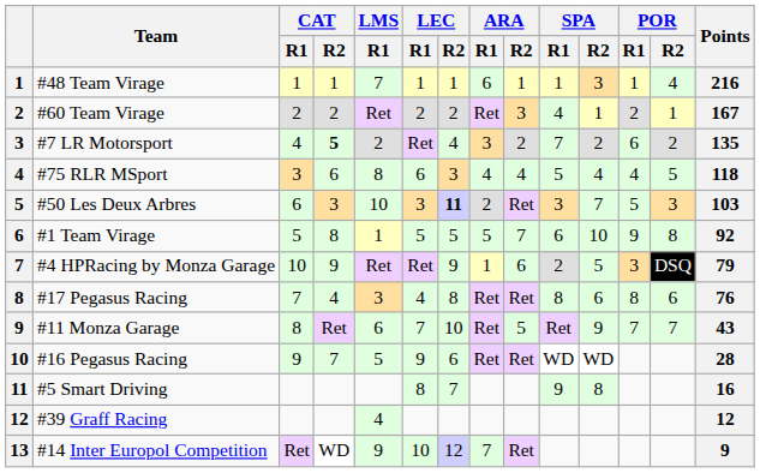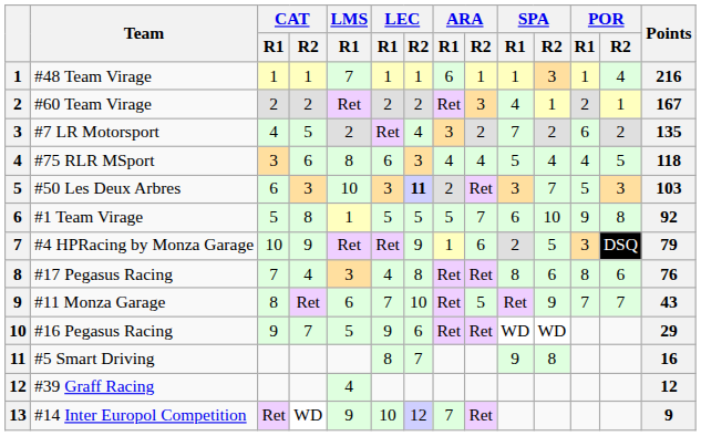 <table class="wikitable" style="font-size:85%; text-align:center">
 <tr>
 <th rowspan="2"></th>
 <th rowspan="2">Team</th>
 <th colspan="2"><a href='#'>CAT</a><br></th>
 <th><a href='#'>LMS</a><br></th>
 <th colspan="2"><a href='#'>LEC</a><br></th>
 <th colspan="2"><a href='#'>ARA</a><br></th>
 <th colspan="2"><a href='#'>SPA</a><br></th>
 <th colspan="2"><a href='#'>POR</a><br></th>
 <th rowspan="2">Points</th>
 </tr>
 <tr>
 <th>R1</th>
 <th>R2</th>
 <th>R1</th>
 <th>R1</th>
 <th>R2</th>
 <th>R1</th>
 <th>R2</th>
 <th>R1</th>
 <th>R2</th>
 <th>R1</th>
 <th>R2</th>
 </tr>
 <tr>
 <th>1</th>
 <td align="left"> #48 Team Virage</td>
 <td style="background:#ffffbf">1</td>
 <td style="background:#ffffbf">1</td>
 <td style="background:#dfffdf">7</td>
 <td style="background:#ffffbf">1</td>
 <td style="background:#ffffbf">1</td>
 <td style="background:#dfffdf">6</td>
 <td style="background:#ffffbf">1</td>
 <td style="background:#ffffbf">1</td>
 <td style="background:#ffdf9f">3</td>
 <td style="background:#ffffbf">1</td>
 <td style="background:#dfffdf">4</td>
 <th>216</th>
 </tr>
 <tr>
 <th>2</th>
 <td align="left"> #60 Team Virage</td>
 <td style="background:#dfdfdf">2</td>
 <td style="background:#dfdfdf">2</td>
 <td style="background:#efcfff">Ret</td>
 <td style="background:#dfdfdf">2</td>
 <td style="background:#dfdfdf">2</td>
 <td style="background:#efcfff">Ret</td>
 <td style="background:#ffdf9f">3</td>
 <td style="background:#dfffdf">4</td>
 <td style="background:#ffffbf">1</td>
 <td style="background:#dfdfdf">2</td>
 <td style="background:#ffffbf">1</td>
 <th>167</th>
 </tr>
 <tr>
 <th>3</th>
 <td align="left"> #7 LR Motorsport</td>
 <td style="background:#dfffdf">4</td>
-<td style="background:#dfffdf"><strong>5</strong></td>
+<td style="background:#dfffdf">5</td>
 <td style="background:#dfdfdf">2</td>
 <td style="background:#efcfff">Ret</td>
 <td style="background:#dfffdf">4</td>
 <td style="background:#ffdf9f">3</td>
 <td style="background:#dfdfdf">2</td>
 <td style="background:#dfffdf">7</td>
 <td style="background:#dfdfdf">2</td>
 <td style="background:#dfffdf">6</td>
 <td style="background:#dfdfdf">2</td>
 <th>135</th>
 </tr>
 <tr>
 <th>4</th>
 <td align="left"> #75 RLR MSport</td>
 <td style="background:#ffdf9f">3</td>
 <td style="background:#dfffdf">6</td>
 <td style="background:#dfffdf">8</td>
 <td style="background:#dfffdf">6</td>
 <td style="background:#ffdf9f">3</td>
 <td style="background:#dfffdf">4</td>
 <td style="background:#dfffdf">4</td>
 <td style="background:#dfffdf">5</td>
 <td style="background:#dfffdf">4</td>
 <td style="background:#dfffdf">4</td>
 <td style="background:#dfffdf">5</td>
 <th>118</th>
 </tr>
 <tr>
 <th>5</th>
 <td align="left"> #50 Les Deux Arbres</td>
 <td style="background:#dfffdf">6</td>
 <td style="background:#ffdf9f">3</td>
 <td style="background:#dfffdf">10</td>
 <td style="background:#ffdf9f">3</td>
 <td style="background:#cfcfff"><strong>11</strong></td>
 <td style="background:#dfdfdf">2</td>
 <td style="background:#efcfff">Ret</td>
 <td style="background:#ffdf9f">3</td>
 <td style="background:#dfffdf">7</td>
 <td style="background:#dfffdf">5</td>
 <td style="background:#ffdf9f">3</td>
 <th>103</th>
 </tr>
 <tr>
 <th>6</th>
 <td align="left"> #1 Team Virage</td>
 <td style="background:#dfffdf">5</td>
 <td style="background:#dfffdf">8</td>
 <td style="background:#ffffbf">1</td>
 <td style="background:#dfffdf">5</td>
 <td style="background:#dfffdf">5</td>
 <td style="background:#dfffdf">5</td>
 <td style="background:#dfffdf">7</td>
 <td style="background:#dfffdf">6</td>
 <td style="background:#dfffdf">10</td>
 <td style="background:#dfffdf">9</td>
 <td style="background:#dfffdf">8</td>
 <th>92</th>
 </tr>
 <tr>
 <th>7</th>
 <td align="left"> #4 HPRacing by Monza Garage</td>
 <td style="background:#dfffdf">10</td>
 <td style="background:#dfffdf">9</td>
 <td style="background:#efcfff">Ret</td>
 <td style="background:#efcfff">Ret</td>
 <td style="background:#dfffdf">9</td>
 <td style="background:#ffffbf">1</td>
 <td style="background:#dfffdf">6</td>
 <td style="background:#dfdfdf">2</td>
 <td style="background:#dfffdf">5</td>
 <td style="background:#ffdf9f">3</td>
 <td style="background-color:#000000;color:white">DSQ</td>
 <th>79</th>
 </tr>
 <tr>
 <th>8</th>
 <td align="left"> #17 Pegasus Racing</td>
 <td style="background:#dfffdf">7</td>
 <td style="background:#dfffdf">4</td>
 <td style="background:#ffdf9f">3</td>
 <td style="background:#dfffdf">4</td>
 <td style="background:#dfffdf">8</td>
 <td style="background:#efcfff">Ret</td>
 <td style="background:#efcfff">Ret</td>
 <td style="background:#dfffdf">8</td>
 <td style="background:#dfffdf">6</td>
 <td style="background:#dfffdf">8</td>
 <td style="background:#dfffdf">6</td>
 <th>76</th>
 </tr>
 <tr>
 <th>9</th>
 <td align="left"> #11 Monza Garage</td>
 <td style="background:#dfffdf">8</td>
 <td style="background:#efcfff">Ret</td>
 <td style="background:#dfffdf">6</td>
 <td style="background:#dfffdf">7</td>
 <td style="background:#dfffdf">10</td>
 <td style="background:#efcfff">Ret</td>
 <td style="background:#dfffdf">5</td>
 <td style="background:#efcfff">Ret</td>
 <td style="background:#dfffdf">9</td>
 <td style="background:#dfffdf">7</td>
 <td style="background:#dfffdf">7</td>
 <th>43</th>
 </tr>
 <tr>
 <th>10</th>
 <td align="left"> #16 Pegasus Racing</td>
 <td style="background:#dfffdf">9</td>
 <td style="background:#dfffdf">7</td>
 <td style="background:#dfffdf">5</td>
 <td style="background:#dfffdf">9</td>
 <td style="background:#dfffdf">6</td>
 <td style="background:#efcfff">Ret</td>
 <td style="background:#efcfff">Ret</td>
 <td style="background:#ffffff">WD</td>
 <td style="background:#ffffff">WD</td>
 <td></td>
 <td></td>
-<th>28</th>
+<th>29</th>
 </tr>
 <tr>
 <th>11</th>
 <td align="left"> #5 Smart Driving</td>
 <td></td>
 <td></td>
 <td></td>
 <td style="background:#dfffdf">8</td>
 <td style="background:#dfffdf">7</td>
 <td></td>
 <td></td>
 <td style="background:#dfffdf">9</td>
 <td style="background:#dfffdf">8</td>
 <td></td>
 <td></td>
 <th>16</th>
 </tr>
 <tr>
 <th>12</th>
 <td align="left"> #39 <a href='#'>Graff Racing</a></td>
 <td></td>
 <td></td>
 <td style="background:#dfffdf">4</td>
 <td></td>
 <td></td>
 <td></td>
 <td></td>
 <td></td>
 <td></td>
 <td></td>
 <td></td>
 <th>12</th>
 </tr>
 <tr>
 <th>13</th>
 <td align="left"> #14 <a href='#'>Inter Europol Competition</a></td>
 <td style="background:#efcfff">Ret</td>
 <td style="background:#ffffff">WD</td>
 <td style="background:#dfffdf">9</td>
 <td style="background:#dfffdf">10</td>
 <td style="background:#cfcfff">12</td>
 <td style="background:#dfffdf">7</td>
 <td style="background:#efcfff">Ret</td>
 <td></td>
 <td></td>
 <td></td>
 <td></td>
 <th>9</th>
 </tr>
 </table>
